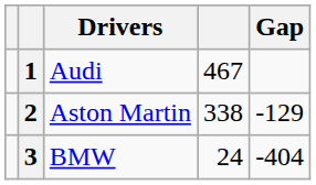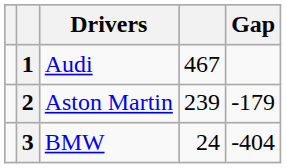 <table class="wikitable" style="font-size: 90%;">
 <tr>
 <th></th>
 <th></th>
 <th>Drivers</th>
 <th></th>
 <th>Gap</th>
 </tr>
 <tr>
 <td align="left"></td>
 <th>1</th>
 <td> <a href='#'>Audi</a></td>
 <td align="right">467</td>
 <td align="right"></td>
 </tr>
 <tr>
 <td align="left"></td>
 <th>2</th>
 <td> <a href='#'>Aston Martin</a></td>
-<td align="right">338</td>
-<td align="right">-129</td>
+<td align="right">239</td>
+<td align="right">-179</td>
 </tr>
 <tr>
 <td align="left"></td>
 <th>3</th>
 <td> <a href='#'>BMW</a></td>
 <td align="right">24</td>
 <td align="right">-404</td>
 </tr>
 </table>
